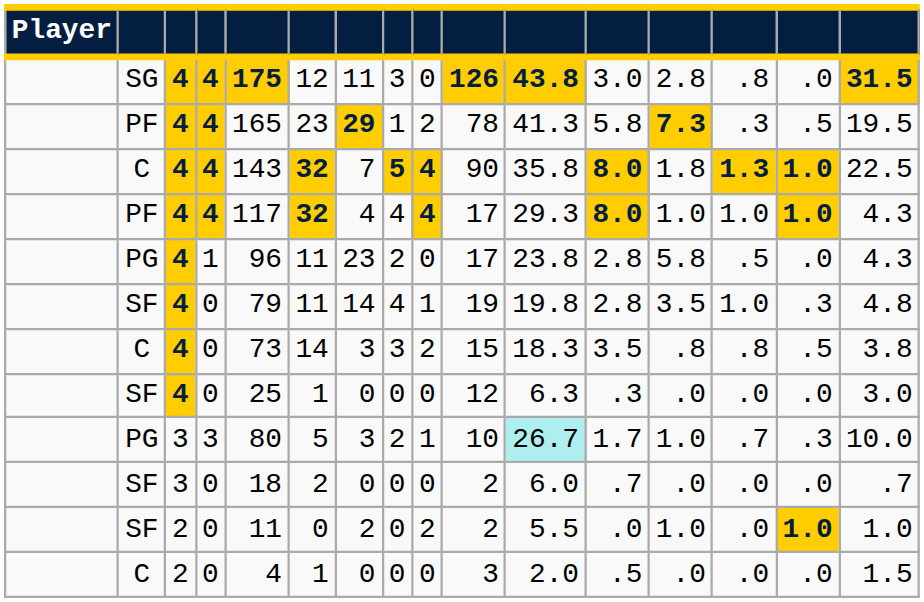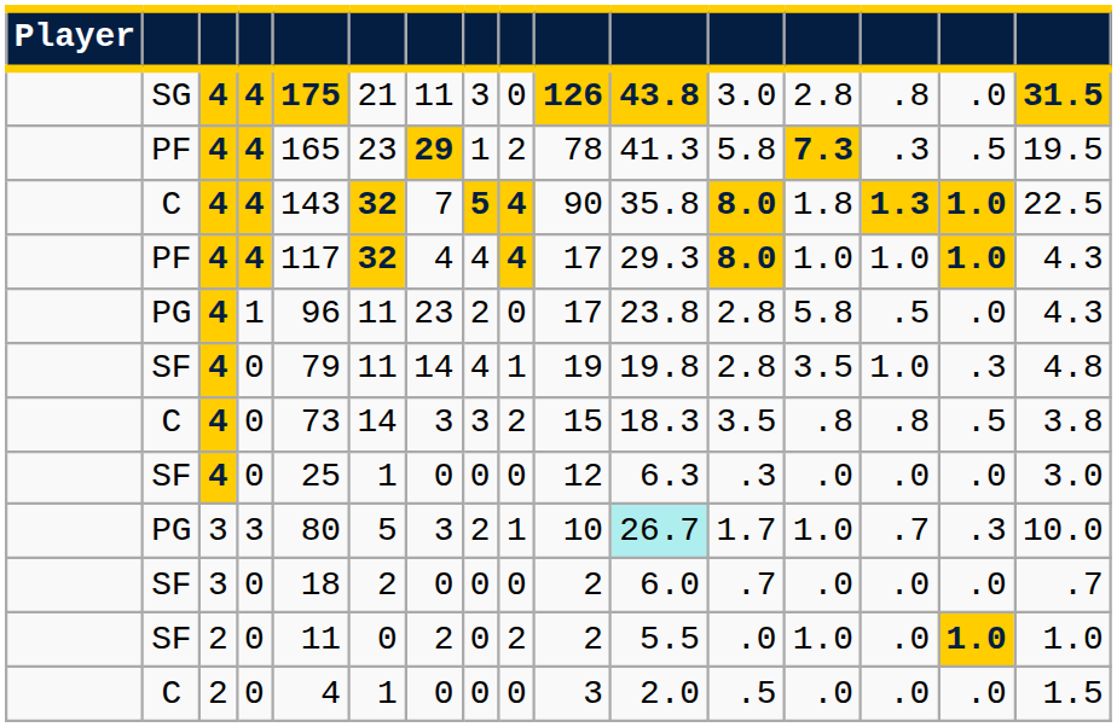 <table class="wikitable sortable" style="font-size: 95%; text-align:right;">
 <tr>
 <th style="background:#041E42; color:#FFFFFF; border-top:#FFCD00 3px solid; border-bottom:#FFCD00 3px solid;">Player</th>
 <th style="background:#041E42; color:#FFFFFF; border-top:#FFCD00 3px solid; border-bottom:#FFCD00 3px solid;"></th>
 <th style="background:#041E42; color:#FFFFFF; border-top:#FFCD00 3px solid; border-bottom:#FFCD00 3px solid;"></th>
 <th style="background:#041E42; color:#FFFFFF; border-top:#FFCD00 3px solid; border-bottom:#FFCD00 3px solid;"></th>
 <th style="background:#041E42; color:#FFFFFF; border-top:#FFCD00 3px solid; border-bottom:#FFCD00 3px solid;"></th>
 <th style="background:#041E42; color:#FFFFFF; border-top:#FFCD00 3px solid; border-bottom:#FFCD00 3px solid;"></th>
 <th style="background:#041E42; color:#FFFFFF; border-top:#FFCD00 3px solid; border-bottom:#FFCD00 3px solid;"></th>
 <th style="background:#041E42; color:#FFFFFF; border-top:#FFCD00 3px solid; border-bottom:#FFCD00 3px solid;"></th>
 <th style="background:#041E42; color:#FFFFFF; border-top:#FFCD00 3px solid; border-bottom:#FFCD00 3px solid;"></th>
 <th style="background:#041E42; color:#FFFFFF; border-top:#FFCD00 3px solid; border-bottom:#FFCD00 3px solid;"></th>
 <th style="background:#041E42; color:#FFFFFF; border-top:#FFCD00 3px solid; border-bottom:#FFCD00 3px solid;"></th>
 <th style="background:#041E42; color:#FFFFFF; border-top:#FFCD00 3px solid; border-bottom:#FFCD00 3px solid;"></th>
 <th style="background:#041E42; color:#FFFFFF; border-top:#FFCD00 3px solid; border-bottom:#FFCD00 3px solid;"></th>
 <th style="background:#041E42; color:#FFFFFF; border-top:#FFCD00 3px solid; border-bottom:#FFCD00 3px solid;"></th>
 <th style="background:#041E42; color:#FFFFFF; border-top:#FFCD00 3px solid; border-bottom:#FFCD00 3px solid;"></th>
 <th style="background:#041E42; color:#FFFFFF; border-top:#FFCD00 3px solid; border-bottom:#FFCD00 3px solid;"></th>
 </tr>
 <tr>
 <td style="text-align:left;"></td>
 <td style="text-align:center;">SG</td>
 <td style="background:#FFCD00; color:#041E42;"><strong>4</strong></td>
 <td style="background:#FFCD00; color:#041E42;"><strong>4</strong></td>
 <td style="background:#FFCD00; color:#041E42;"><strong>175</strong></td>
-<td>12</td>
+<td>21</td>
 <td>11</td>
 <td>3</td>
 <td>0</td>
 <td style="background:#FFCD00; color:#041E42;"><strong>126</strong></td>
 <td style="background:#FFCD00; color:#041E42;"><strong>43.8</strong></td>
 <td>3.0</td>
 <td>2.8</td>
 <td>.8</td>
 <td>.0</td>
 <td style="background:#FFCD00; color:#041E42;"><strong>31.5</strong></td>
 </tr>
 <tr>
 <td style="text-align:left;"></td>
 <td style="text-align:center;">PF</td>
 <td style="background:#FFCD00; color:#041E42;"><strong>4</strong></td>
 <td style="background:#FFCD00; color:#041E42;"><strong>4</strong></td>
 <td>165</td>
 <td>23</td>
 <td style="background:#FFCD00; color:#041E42;"><strong>29</strong></td>
 <td>1</td>
 <td>2</td>
 <td>78</td>
 <td>41.3</td>
 <td>5.8</td>
 <td style="background:#FFCD00; color:#041E42;"><strong>7.3</strong></td>
 <td>.3</td>
 <td>.5</td>
 <td>19.5</td>
 </tr>
 <tr>
 <td style="text-align:left;"></td>
 <td style="text-align:center;">C</td>
 <td style="background:#FFCD00; color:#041E42;"><strong>4</strong></td>
 <td style="background:#FFCD00; color:#041E42;"><strong>4</strong></td>
 <td>143</td>
 <td style="background:#FFCD00; color:#041E42;"><strong>32</strong></td>
 <td>7</td>
 <td style="background:#FFCD00; color:#041E42;"><strong>5</strong></td>
 <td style="background:#FFCD00; color:#041E42;"><strong>4</strong></td>
 <td>90</td>
 <td>35.8</td>
 <td style="background:#FFCD00; color:#041E42;"><strong>8.0</strong></td>
 <td>1.8</td>
 <td style="background:#FFCD00; color:#041E42;"><strong>1.3</strong></td>
 <td style="background:#FFCD00; color:#041E42;"><strong>1.0</strong></td>
 <td>22.5</td>
 </tr>
 <tr>
 <td style="text-align:left;"></td>
 <td style="text-align:center;">PF</td>
 <td style="background:#FFCD00; color:#041E42;"><strong>4</strong></td>
 <td style="background:#FFCD00; color:#041E42;"><strong>4</strong></td>
 <td>117</td>
 <td style="background:#FFCD00; color:#041E42;"><strong>32</strong></td>
 <td>4</td>
 <td>4</td>
 <td style="background:#FFCD00; color:#041E42;"><strong>4</strong></td>
 <td>17</td>
 <td>29.3</td>
 <td style="background:#FFCD00; color:#041E42;"><strong>8.0</strong></td>
 <td>1.0</td>
 <td>1.0</td>
 <td style="background:#FFCD00; color:#041E42;"><strong>1.0</strong></td>
 <td>4.3</td>
 </tr>
 <tr>
 <td style="text-align:left;"></td>
 <td style="text-align:center;">PG</td>
 <td style="background:#FFCD00; color:#041E42;"><strong>4</strong></td>
 <td>1</td>
 <td>96</td>
 <td>11</td>
 <td>23</td>
 <td>2</td>
 <td>0</td>
 <td>17</td>
 <td>23.8</td>
 <td>2.8</td>
 <td>5.8</td>
 <td>.5</td>
 <td>.0</td>
 <td>4.3</td>
 </tr>
 <tr>
 <td style="text-align:left;"></td>
 <td style="text-align:center;">SF</td>
 <td style="background:#FFCD00; color:#041E42;"><strong>4</strong></td>
 <td>0</td>
 <td>79</td>
 <td>11</td>
 <td>14</td>
 <td>4</td>
 <td>1</td>
 <td>19</td>
 <td>19.8</td>
 <td>2.8</td>
 <td>3.5</td>
 <td>1.0</td>
 <td>.3</td>
 <td>4.8</td>
 </tr>
 <tr>
 <td style="text-align:left;"></td>
 <td style="text-align:center;">C</td>
 <td style="background:#FFCD00; color:#041E42;"><strong>4</strong></td>
 <td>0</td>
 <td>73</td>
 <td>14</td>
 <td>3</td>
 <td>3</td>
 <td>2</td>
 <td>15</td>
 <td>18.3</td>
 <td>3.5</td>
 <td>.8</td>
 <td>.8</td>
 <td>.5</td>
 <td>3.8</td>
 </tr>
 <tr>
 <td style="text-align:left;"></td>
 <td style="text-align:center;">SF</td>
 <td style="background:#FFCD00; color:#041E42;"><strong>4</strong></td>
 <td>0</td>
 <td>25</td>
 <td>1</td>
 <td>0</td>
 <td>0</td>
 <td>0</td>
 <td>12</td>
 <td>6.3</td>
 <td>.3</td>
 <td>.0</td>
 <td>.0</td>
 <td>.0</td>
 <td>3.0</td>
 </tr>
 <tr>
 <td style="text-align:left;"></td>
 <td style="text-align:center;">PG</td>
 <td>3</td>
 <td>3</td>
 <td>80</td>
 <td>5</td>
 <td>3</td>
 <td>2</td>
 <td>1</td>
 <td>10</td>
 <td style="background: paleturquoise;">26.7</td>
 <td>1.7</td>
 <td>1.0</td>
 <td>.7</td>
 <td>.3</td>
 <td>10.0</td>
 </tr>
 <tr>
 <td style="text-align:left;"></td>
 <td style="text-align:center;">SF</td>
 <td>3</td>
 <td>0</td>
 <td>18</td>
 <td>2</td>
 <td>0</td>
 <td>0</td>
 <td>0</td>
 <td>2</td>
 <td>6.0</td>
 <td>.7</td>
 <td>.0</td>
 <td>.0</td>
 <td>.0</td>
 <td>.7</td>
 </tr>
 <tr>
 <td style="text-align:left;"></td>
 <td style="text-align:center;">SF</td>
 <td>2</td>
 <td>0</td>
 <td>11</td>
 <td>0</td>
 <td>2</td>
 <td>0</td>
 <td>2</td>
 <td>2</td>
 <td>5.5</td>
 <td>.0</td>
 <td>1.0</td>
 <td>.0</td>
 <td style="background:#FFCD00; color:#041E42;"><strong>1.0</strong></td>
 <td>1.0</td>
 </tr>
 <tr>
 <td style="text-align:left;"></td>
 <td style="text-align:center;">C</td>
 <td>2</td>
 <td>0</td>
 <td>4</td>
 <td>1</td>
 <td>0</td>
 <td>0</td>
 <td>0</td>
 <td>3</td>
 <td>2.0</td>
 <td>.5</td>
 <td>.0</td>
 <td>.0</td>
 <td>.0</td>
 <td>1.5</td>
 </tr>
 </table>
